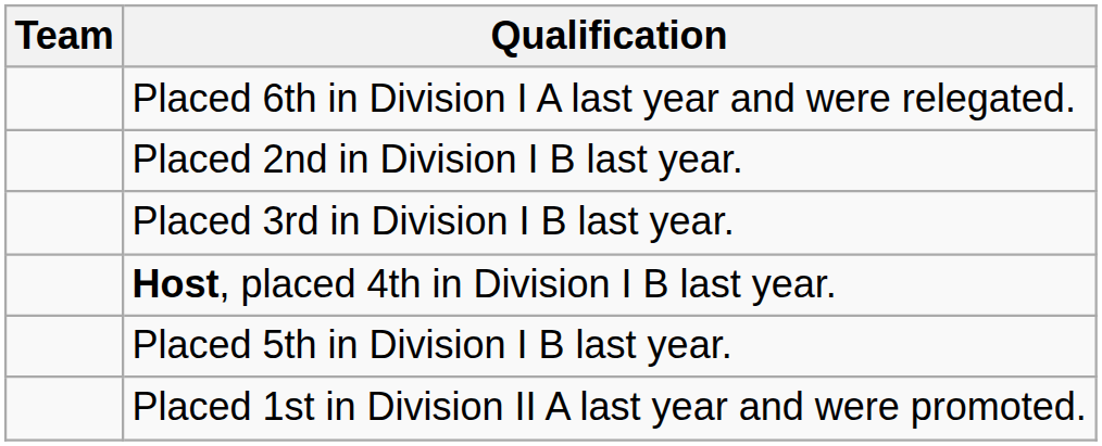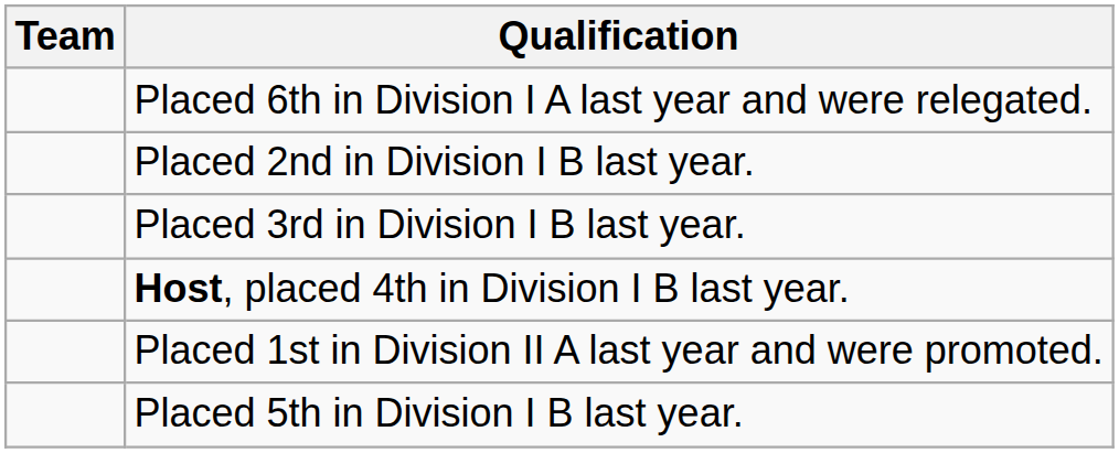 <table class="wikitable">
 <tr>
 <th>Team</th>
 <th>Qualification</th>
 </tr>
 <tr>
 <td></td>
 <td>Placed 6th in Division I A last year and were relegated.</td>
 </tr>
 <tr>
 <td></td>
 <td>Placed 2nd in Division I B last year.</td>
 </tr>
 <tr>
 <td></td>
 <td>Placed 3rd in Division I B last year.</td>
 </tr>
 <tr>
 <td></td>
 <td><strong>Host</strong>, placed 4th in Division I B last year.</td>
 </tr>
 <tr>
 <td></td>
-<td>Placed 5th in Division I B last year.</td>
+<td>Placed 1st in Division II A last year and were promoted.</td>
 </tr>
 <tr>
 <td></td>
-<td>Placed 1st in Division II A last year and were promoted.</td>
+<td>Placed 5th in Division I B last year.</td>
 </tr>
 </table>
